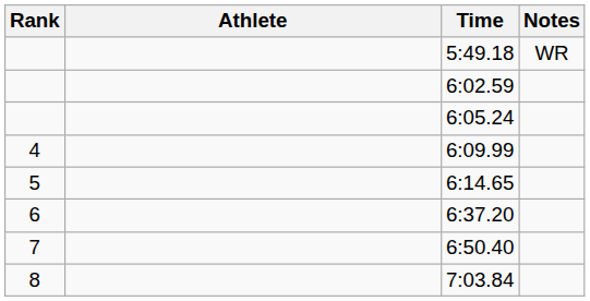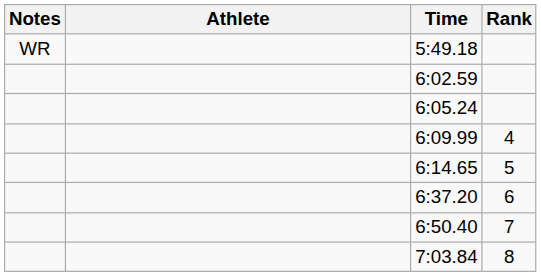 <table class="wikitable" style="text-align:center">
 <tr>
-<th>Rank</th>
+<th>Notes</th>
 <th Style="width:18em">Athlete</th>
 <th>Time</th>
-<th>Notes</th>
+<th>Rank</th>
 </tr>
 <tr>
-<td></td>
+<td>WR</td>
 <td style="text-align:left"></td>
 <td>5:49.18</td>
-<td>WR</td>
+<td></td>
 </tr>
 <tr>
 <td></td>
 <td style="text-align:left"></td>
 <td>6:02.59</td>
 <td></td>
 </tr>
 <tr>
 <td></td>
 <td style="text-align:left"></td>
 <td>6:05.24</td>
 <td></td>
 </tr>
 <tr>
-<td>4</td>
+<td></td>
 <td style="text-align:left"></td>
 <td>6:09.99</td>
-<td></td>
+<td>4</td>
 </tr>
 <tr>
-<td>5</td>
+<td></td>
 <td style="text-align:left"></td>
 <td>6:14.65</td>
-<td></td>
+<td>5</td>
 </tr>
 <tr>
-<td>6</td>
+<td></td>
 <td style="text-align:left"></td>
 <td>6:37.20</td>
-<td></td>
+<td>6</td>
 </tr>
 <tr>
-<td>7</td>
+<td></td>
 <td style="text-align:left"></td>
 <td>6:50.40</td>
-<td></td>
+<td>7</td>
 </tr>
 <tr>
-<td>8</td>
+<td></td>
 <td style="text-align:left"></td>
 <td>7:03.84</td>
-<td></td>
+<td>8</td>
 </tr>
 </table>
